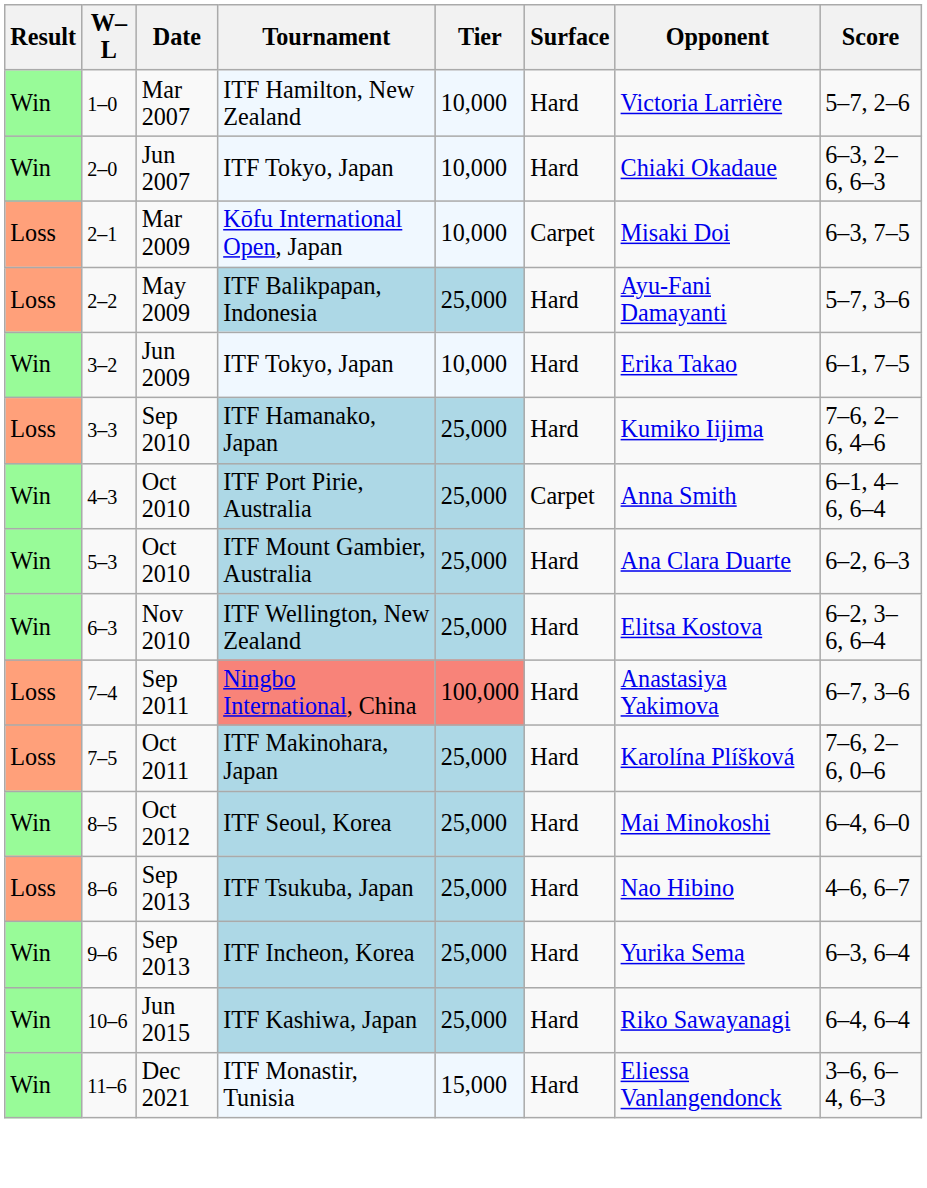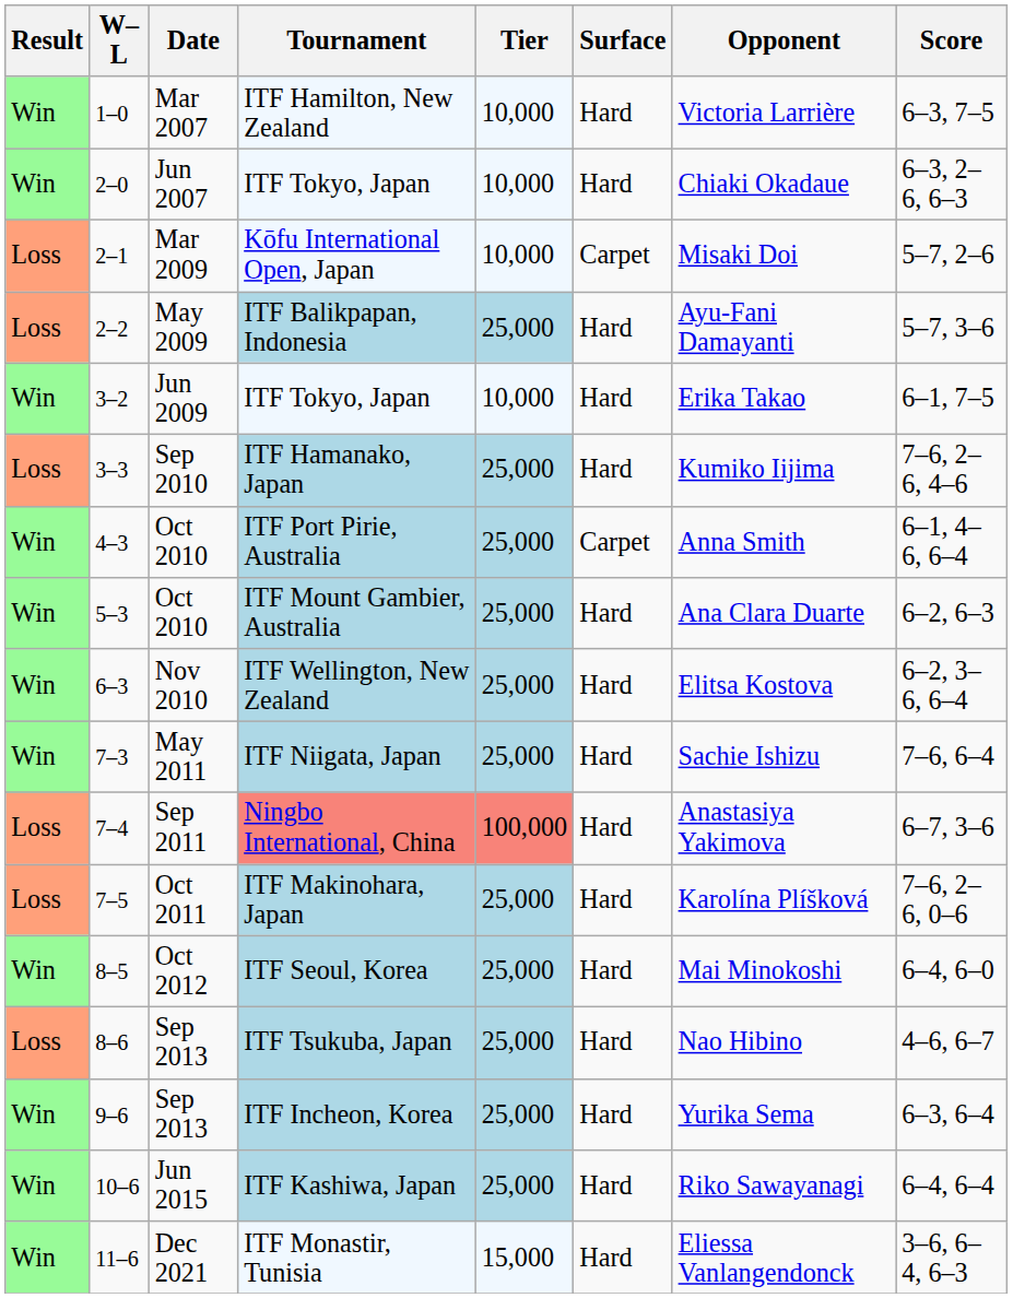 <table class="sortable wikitable">
 <tr>
 <th>Result</th>
 <th class="unsortable">W–L</th>
 <th>Date</th>
 <th>Tournament</th>
 <th>Tier</th>
 <th>Surface</th>
 <th>Opponent</th>
 <th class="unsortable">Score</th>
 </tr>
 <tr>
 <td bgcolor="98FB98">Win</td>
 <td><small>1–0</small></td>
 <td>Mar 2007</td>
 <td bgcolor="#f0f8ff">ITF Hamilton, New Zealand</td>
 <td bgcolor="#f0f8ff">10,000</td>
 <td>Hard</td>
 <td> <a href='#'>Victoria Larrière</a></td>
-<td>5–7, 2–6</td>
+<td>6–3, 7–5</td>
 </tr>
 <tr>
 <td bgcolor="98FB98">Win</td>
 <td><small>2–0</small></td>
 <td>Jun 2007</td>
 <td bgcolor="#f0f8ff">ITF Tokyo, Japan</td>
 <td bgcolor="#f0f8ff">10,000</td>
 <td>Hard</td>
 <td> <a href='#'>Chiaki Okadaue</a></td>
 <td>6–3, 2–6, 6–3</td>
 </tr>
 <tr>
 <td bgcolor="FFA07A">Loss</td>
 <td><small>2–1</small></td>
 <td>Mar 2009</td>
 <td bgcolor="#f0f8ff"><a href='#'>Kōfu International Open</a>, Japan</td>
 <td bgcolor="#f0f8ff">10,000</td>
 <td>Carpet</td>
 <td> <a href='#'>Misaki Doi</a></td>
-<td>6–3, 7–5</td>
+<td>5–7, 2–6</td>
 </tr>
 <tr>
 <td bgcolor="FFA07A">Loss</td>
 <td><small>2–2</small></td>
 <td>May 2009</td>
 <td style="background:lightblue;">ITF Balikpapan, Indonesia</td>
 <td style="background:lightblue;">25,000</td>
 <td>Hard</td>
 <td> <a href='#'>Ayu-Fani Damayanti</a></td>
 <td>5–7, 3–6</td>
 </tr>
 <tr>
 <td bgcolor="98FB98">Win</td>
 <td><small>3–2</small></td>
 <td>Jun 2009</td>
 <td bgcolor="#f0f8ff">ITF Tokyo, Japan</td>
 <td bgcolor="#f0f8ff">10,000</td>
 <td>Hard</td>
 <td> <a href='#'>Erika Takao</a></td>
 <td>6–1, 7–5</td>
 </tr>
 <tr>
 <td bgcolor="FFA07A">Loss</td>
 <td><small>3–3</small></td>
 <td>Sep 2010</td>
 <td style="background:lightblue;">ITF Hamanako, Japan</td>
 <td style="background:lightblue;">25,000</td>
 <td>Hard</td>
 <td> <a href='#'>Kumiko Iijima</a></td>
 <td>7–6, 2–6, 4–6</td>
 </tr>
 <tr>
 <td bgcolor="98FB98">Win</td>
 <td><small>4–3</small></td>
 <td>Oct 2010</td>
 <td style="background:lightblue;">ITF Port Pirie, Australia</td>
 <td style="background:lightblue;">25,000</td>
 <td>Carpet</td>
 <td> <a href='#'>Anna Smith</a></td>
 <td>6–1, 4–6, 6–4</td>
 </tr>
 <tr>
 <td bgcolor="98FB98">Win</td>
 <td><small>5–3</small></td>
 <td>Oct 2010</td>
 <td style="background:lightblue;">ITF Mount Gambier, Australia</td>
 <td style="background:lightblue;">25,000</td>
 <td>Hard</td>
 <td> <a href='#'>Ana Clara Duarte</a></td>
 <td>6–2, 6–3</td>
 </tr>
 <tr>
 <td bgcolor="98FB98">Win</td>
 <td><small>6–3</small></td>
 <td>Nov 2010</td>
 <td style="background:lightblue;">ITF Wellington, New Zealand</td>
 <td style="background:lightblue;">25,000</td>
 <td>Hard</td>
 <td> <a href='#'>Elitsa Kostova</a></td>
 <td>6–2, 3–6, 6–4</td>
+</tr>
+<tr>
+<td bgcolor="98FB98">Win</td>
+<td><small>7–3</small></td>
+<td>May 2011</td>
+<td style="background:lightblue;">ITF Niigata, Japan</td>
+<td style="background:lightblue;">25,000</td>
+<td>Hard</td>
+<td> <a href='#'>Sachie Ishizu</a></td>
+<td>7–6, 6–4</td>
 </tr>
 <tr>
 <td bgcolor="FFA07A">Loss</td>
 <td><small>7–4</small></td>
 <td>Sep 2011</td>
 <td style="background:#f88379;"><a href='#'>Ningbo International</a>, China</td>
 <td style="background:#f88379;">100,000</td>
 <td>Hard</td>
 <td> <a href='#'>Anastasiya Yakimova</a></td>
 <td>6–7, 3–6</td>
 </tr>
 <tr>
 <td bgcolor="FFA07A">Loss</td>
 <td><small>7–5</small></td>
 <td>Oct 2011</td>
 <td style="background:lightblue;">ITF Makinohara, Japan</td>
 <td style="background:lightblue;">25,000</td>
 <td>Hard</td>
 <td> <a href='#'>Karolína Plíšková</a></td>
 <td>7–6, 2–6, 0–6</td>
 </tr>
 <tr>
 <td bgcolor="98FB98">Win</td>
 <td><small>8–5</small></td>
 <td>Oct 2012</td>
 <td style="background:lightblue;">ITF Seoul, Korea</td>
 <td style="background:lightblue;">25,000</td>
 <td>Hard</td>
 <td> <a href='#'>Mai Minokoshi</a></td>
 <td>6–4, 6–0</td>
 </tr>
 <tr>
 <td bgcolor="FFA07A">Loss</td>
 <td><small>8–6</small></td>
 <td>Sep 2013</td>
 <td style="background:lightblue;">ITF Tsukuba, Japan</td>
 <td style="background:lightblue;">25,000</td>
 <td>Hard</td>
 <td> <a href='#'>Nao Hibino</a></td>
 <td>4–6, 6–7</td>
 </tr>
 <tr>
 <td bgcolor="98FB98">Win</td>
 <td><small>9–6</small></td>
 <td>Sep 2013</td>
 <td style="background:lightblue;">ITF Incheon, Korea</td>
 <td style="background:lightblue;">25,000</td>
 <td>Hard</td>
 <td> <a href='#'>Yurika Sema</a></td>
 <td>6–3, 6–4</td>
 </tr>
 <tr>
 <td bgcolor="98FB98">Win</td>
 <td><small>10–6</small></td>
 <td>Jun 2015</td>
 <td style="background:lightblue;">ITF Kashiwa, Japan</td>
 <td style="background:lightblue;">25,000</td>
 <td>Hard</td>
 <td> <a href='#'>Riko Sawayanagi</a></td>
 <td>6–4, 6–4</td>
 </tr>
 <tr>
 <td bgcolor="98FB98">Win</td>
 <td><small>11–6</small></td>
 <td>Dec 2021</td>
 <td bgcolor="#f0f8ff">ITF Monastir, Tunisia</td>
 <td bgcolor="#f0f8ff">15,000</td>
 <td>Hard</td>
 <td> <a href='#'>Eliessa Vanlangendonck</a></td>
 <td>3–6, 6–4, 6–3</td>
 </tr>
 </table>
